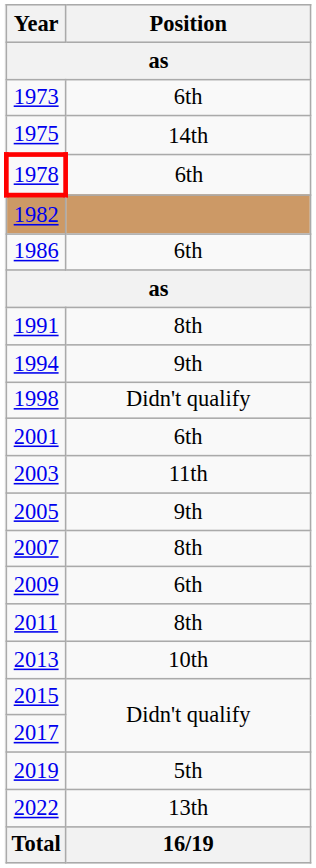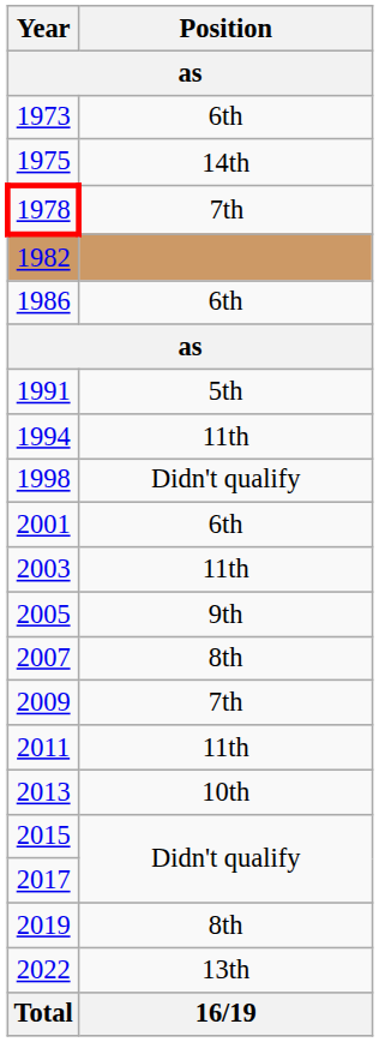 <table class="wikitable" style="text-align: center; font-size:90%;">
 <tr>
 <th>Year</th>
 <th width="150">Position</th>
 </tr>
 <tr>
 <th colspan=2>as </th>
 </tr>
 <tr>
 <td> <a href='#'>1973</a></td>
 <td>6th</td>
 </tr>
 <tr>
 <td> <a href='#'>1975</a></td>
 <td>14th</td>
 </tr>
 <tr>
 <td style="border: 3px solid red"> <a href='#'>1978</a></td>
-<td>6th</td>
+<td>7th</td>
 </tr>
 <tr bgcolor=cc9966>
 <td> <a href='#'>1982</a></td>
 <td></td>
 </tr>
 <tr>
 <td> <a href='#'>1986</a></td>
 <td>6th</td>
 </tr>
 <tr>
 <th colspan=2>as </th>
 </tr>
 <tr>
 <td> <a href='#'>1991</a></td>
-<td>8th</td>
+<td>5th</td>
 </tr>
 <tr>
 <td> <a href='#'>1994</a></td>
-<td>9th</td>
+<td>11th</td>
 </tr>
 <tr>
 <td> <a href='#'>1998</a></td>
 <td>Didn't qualify</td>
 </tr>
 <tr>
 <td> <a href='#'>2001</a></td>
 <td>6th</td>
 </tr>
 <tr>
 <td> <a href='#'>2003</a></td>
 <td>11th</td>
 </tr>
 <tr>
 <td> <a href='#'>2005</a></td>
 <td>9th</td>
 </tr>
 <tr>
 <td> <a href='#'>2007</a></td>
 <td>8th</td>
 </tr>
 <tr>
 <td> <a href='#'>2009</a></td>
-<td>6th</td>
+<td>7th</td>
 </tr>
 <tr>
 <td> <a href='#'>2011</a></td>
-<td>8th</td>
+<td>11th</td>
 </tr>
 <tr>
 <td> <a href='#'>2013</a></td>
 <td>10th</td>
 </tr>
 <tr>
 <td> <a href='#'>2015</a></td>
 <td rowspan=2>Didn't qualify</td>
 </tr>
 <tr>
 <td> <a href='#'>2017</a></td>
 </tr>
 <tr>
 <td> <a href='#'>2019</a></td>
-<td>5th</td>
+<td>8th</td>
 </tr>
 <tr>
 <td> <a href='#'>2022</a></td>
 <td>13th</td>
 </tr>
 <tr>
 <th>Total</th>
 <th>16/19</th>
 </tr>
 </table>
